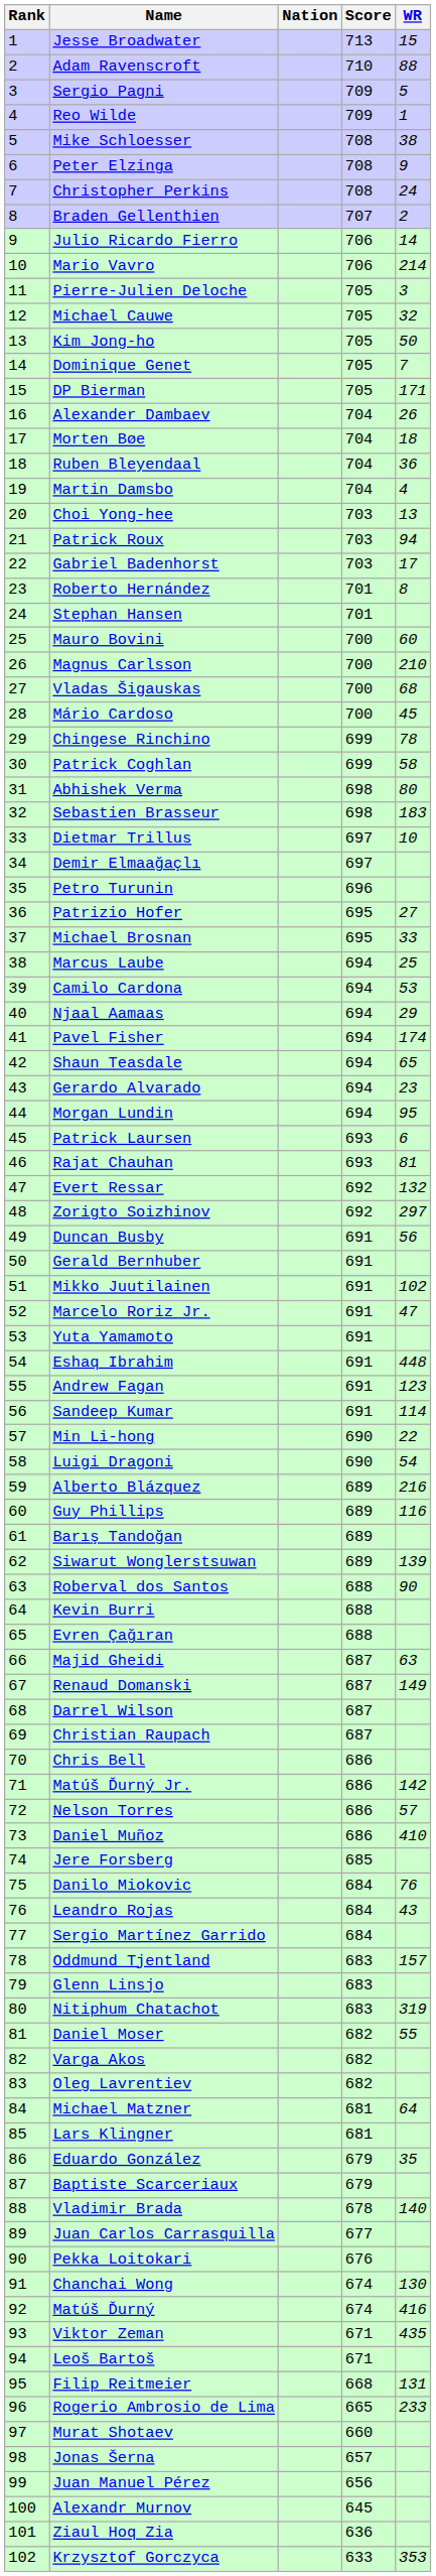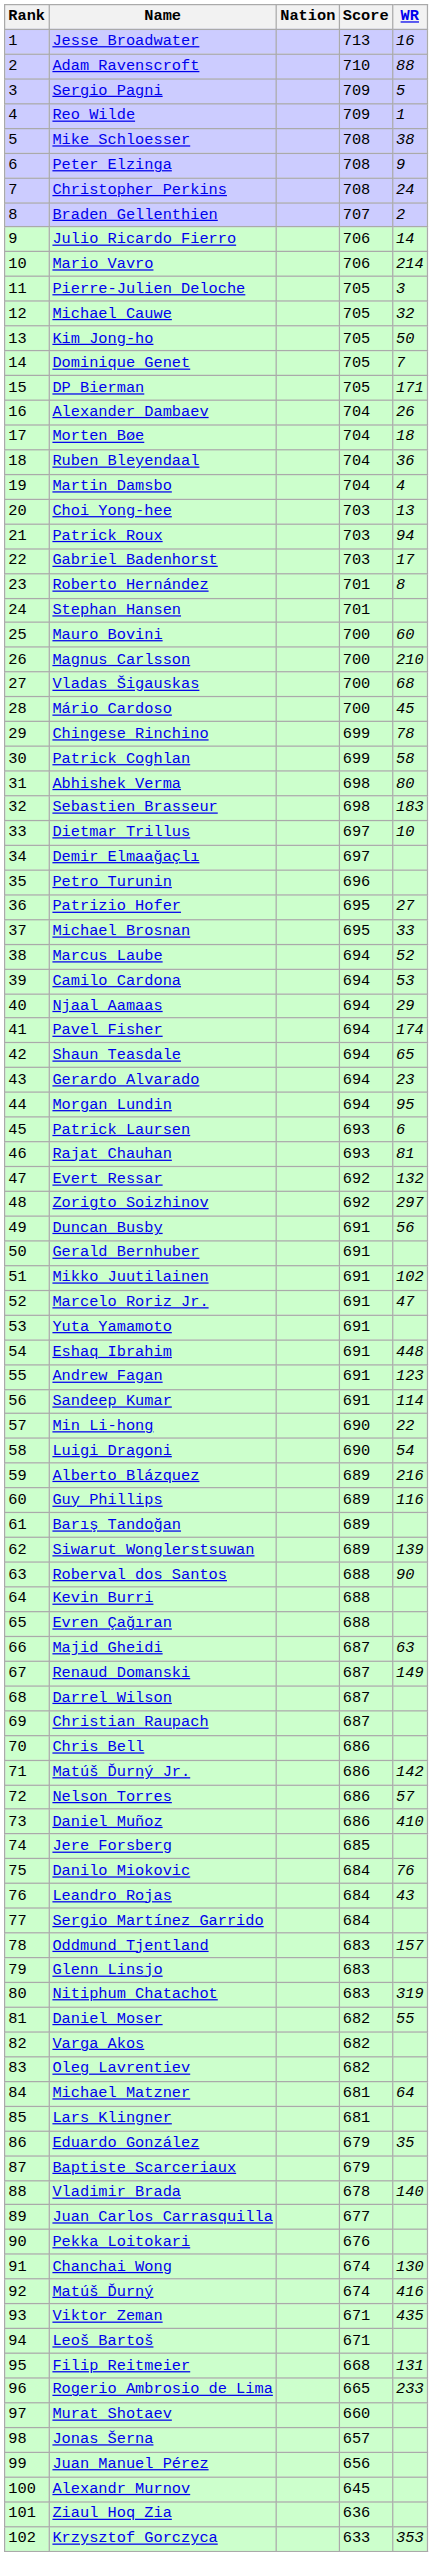 <table class="wikitable sortable" style="font-size:95%;">
 <tr>
 <th>Rank</th>
 <th>Name</th>
 <th>Nation</th>
 <th>Score</th>
 <th><a href='#'>WR</a></th>
 </tr>
 <tr style="background:#ccccff;">
 <td>1</td>
 <td><a href='#'>Jesse Broadwater</a></td>
 <td></td>
 <td>713</td>
-<td><em>15</em></td>
+<td><em>16</em></td>
 </tr>
 <tr style="background:#ccccff;">
 <td>2</td>
 <td><a href='#'>Adam Ravenscroft</a></td>
 <td></td>
 <td>710</td>
 <td><em>88</em></td>
 </tr>
 <tr style="background:#ccccff;">
 <td>3</td>
 <td><a href='#'>Sergio Pagni</a></td>
 <td></td>
 <td>709</td>
 <td><em>5</em></td>
 </tr>
 <tr style="background:#ccccff;">
 <td>4</td>
 <td><a href='#'>Reo Wilde</a></td>
 <td></td>
 <td>709</td>
 <td><em>1</em></td>
 </tr>
 <tr style="background:#ccccff;">
 <td>5</td>
 <td><a href='#'>Mike Schloesser</a></td>
 <td></td>
 <td>708</td>
 <td><em>38</em></td>
 </tr>
 <tr style="background:#ccccff;">
 <td>6</td>
 <td><a href='#'>Peter Elzinga</a></td>
 <td></td>
 <td>708</td>
 <td><em>9</em></td>
 </tr>
 <tr style="background:#ccccff;">
 <td>7</td>
 <td><a href='#'>Christopher Perkins</a></td>
 <td></td>
 <td>708</td>
 <td><em>24</em></td>
 </tr>
 <tr style="background:#ccccff;">
 <td>8</td>
 <td><a href='#'>Braden Gellenthien</a></td>
 <td></td>
 <td>707</td>
 <td><em>2</em></td>
 </tr>
 <tr style="background:#ccffcc;">
 <td>9</td>
 <td><a href='#'>Julio Ricardo Fierro</a></td>
 <td></td>
 <td>706</td>
 <td><em>14</em></td>
 </tr>
 <tr style="background:#ccffcc;">
 <td>10</td>
 <td><a href='#'>Mario Vavro</a></td>
 <td></td>
 <td>706</td>
 <td><em>214</em></td>
 </tr>
 <tr style="background:#ccffcc;">
 <td>11</td>
 <td><a href='#'>Pierre-Julien Deloche</a></td>
 <td></td>
 <td>705</td>
 <td><em>3</em></td>
 </tr>
 <tr style="background:#ccffcc;">
 <td>12</td>
 <td><a href='#'>Michael Cauwe</a></td>
 <td></td>
 <td>705</td>
 <td><em>32</em></td>
 </tr>
 <tr style="background:#ccffcc;">
 <td>13</td>
 <td><a href='#'>Kim Jong-ho</a></td>
 <td></td>
 <td>705</td>
 <td><em>50</em></td>
 </tr>
 <tr style="background:#ccffcc;">
 <td>14</td>
 <td><a href='#'>Dominique Genet</a></td>
 <td></td>
 <td>705</td>
 <td><em>7</em></td>
 </tr>
 <tr style="background:#ccffcc;">
 <td>15</td>
 <td><a href='#'>DP Bierman</a></td>
 <td></td>
 <td>705</td>
 <td><em>171</em></td>
 </tr>
 <tr style="background:#ccffcc;">
 <td>16</td>
 <td><a href='#'>Alexander Dambaev</a></td>
 <td></td>
 <td>704</td>
 <td><em>26</em></td>
 </tr>
 <tr style="background:#ccffcc;">
 <td>17</td>
 <td><a href='#'>Morten Bøe</a></td>
 <td></td>
 <td>704</td>
 <td><em>18</em></td>
 </tr>
 <tr style="background:#ccffcc;">
 <td>18</td>
 <td><a href='#'>Ruben Bleyendaal</a></td>
 <td></td>
 <td>704</td>
 <td><em>36</em></td>
 </tr>
 <tr style="background:#ccffcc;">
 <td>19</td>
 <td><a href='#'>Martin Damsbo</a></td>
 <td></td>
 <td>704</td>
 <td><em>4</em></td>
 </tr>
 <tr style="background:#ccffcc;">
 <td>20</td>
 <td><a href='#'>Choi Yong-hee</a></td>
 <td></td>
 <td>703</td>
 <td><em>13</em></td>
 </tr>
 <tr style="background:#ccffcc;">
 <td>21</td>
 <td><a href='#'>Patrick Roux</a></td>
 <td></td>
 <td>703</td>
 <td><em>94</em></td>
 </tr>
 <tr style="background:#ccffcc;">
 <td>22</td>
 <td><a href='#'>Gabriel Badenhorst</a></td>
 <td></td>
 <td>703</td>
 <td><em>17</em></td>
 </tr>
 <tr style="background:#ccffcc;">
 <td>23</td>
 <td><a href='#'>Roberto Hernández</a></td>
 <td></td>
 <td>701</td>
 <td><em>8</em></td>
 </tr>
 <tr style="background:#ccffcc;">
 <td>24</td>
 <td><a href='#'>Stephan Hansen</a></td>
 <td></td>
 <td>701</td>
 <td></td>
 </tr>
 <tr style="background:#ccffcc;">
 <td>25</td>
 <td><a href='#'>Mauro Bovini</a></td>
 <td></td>
 <td>700</td>
 <td><em>60</em></td>
 </tr>
 <tr style="background:#ccffcc;">
 <td>26</td>
 <td><a href='#'>Magnus Carlsson</a></td>
 <td></td>
 <td>700</td>
 <td><em>210</em></td>
 </tr>
 <tr style="background:#ccffcc;">
 <td>27</td>
 <td><a href='#'>Vladas Šigauskas</a></td>
 <td></td>
 <td>700</td>
 <td><em>68</em></td>
 </tr>
 <tr style="background:#ccffcc;">
 <td>28</td>
 <td><a href='#'>Mário Cardoso</a></td>
 <td></td>
 <td>700</td>
 <td><em>45</em></td>
 </tr>
 <tr style="background:#ccffcc;">
 <td>29</td>
 <td><a href='#'>Chingese Rinchino</a></td>
 <td></td>
 <td>699</td>
 <td><em>78</em></td>
 </tr>
 <tr style="background:#ccffcc;">
 <td>30</td>
 <td><a href='#'>Patrick Coghlan</a></td>
 <td></td>
 <td>699</td>
 <td><em>58</em></td>
 </tr>
 <tr style="background:#ccffcc;">
 <td>31</td>
 <td><a href='#'>Abhishek Verma</a></td>
 <td></td>
 <td>698</td>
 <td><em>80</em></td>
 </tr>
 <tr style="background:#ccffcc;">
 <td>32</td>
 <td><a href='#'>Sebastien Brasseur</a></td>
 <td></td>
 <td>698</td>
 <td><em>183</em></td>
 </tr>
 <tr style="background:#ccffcc;">
 <td>33</td>
 <td><a href='#'>Dietmar Trillus</a></td>
 <td></td>
 <td>697</td>
 <td><em>10</em></td>
 </tr>
 <tr style="background:#ccffcc;">
 <td>34</td>
 <td><a href='#'>Demir Elmaağaçlı</a></td>
 <td></td>
 <td>697</td>
 <td></td>
 </tr>
 <tr style="background:#ccffcc;">
 <td>35</td>
 <td><a href='#'>Petro Turunin</a></td>
 <td></td>
 <td>696</td>
 <td></td>
 </tr>
 <tr style="background:#ccffcc;">
 <td>36</td>
 <td><a href='#'>Patrizio Hofer</a></td>
 <td></td>
 <td>695</td>
 <td><em>27</em></td>
 </tr>
 <tr style="background:#ccffcc;">
 <td>37</td>
 <td><a href='#'>Michael Brosnan</a></td>
 <td></td>
 <td>695</td>
 <td><em>33</em></td>
 </tr>
 <tr style="background:#ccffcc;">
 <td>38</td>
 <td><a href='#'>Marcus Laube</a></td>
 <td></td>
 <td>694</td>
-<td><em>25</em></td>
+<td><em>52</em></td>
 </tr>
 <tr style="background:#ccffcc;">
 <td>39</td>
 <td><a href='#'>Camilo Cardona</a></td>
 <td></td>
 <td>694</td>
 <td><em>53</em></td>
 </tr>
 <tr style="background:#ccffcc;">
 <td>40</td>
 <td><a href='#'>Njaal Aamaas</a></td>
 <td></td>
 <td>694</td>
 <td><em>29</em></td>
 </tr>
 <tr style="background:#ccffcc;">
 <td>41</td>
 <td><a href='#'>Pavel Fisher</a></td>
 <td></td>
 <td>694</td>
 <td><em>174</em></td>
 </tr>
 <tr style="background:#ccffcc;">
 <td>42</td>
 <td><a href='#'>Shaun Teasdale</a></td>
 <td></td>
 <td>694</td>
 <td><em>65</em></td>
 </tr>
 <tr style="background:#ccffcc;">
 <td>43</td>
 <td><a href='#'>Gerardo Alvarado</a></td>
 <td></td>
 <td>694</td>
 <td><em>23</em></td>
 </tr>
 <tr style="background:#ccffcc;">
 <td>44</td>
 <td><a href='#'>Morgan Lundin</a></td>
 <td></td>
 <td>694</td>
 <td><em>95</em></td>
 </tr>
 <tr style="background:#ccffcc;">
 <td>45</td>
 <td><a href='#'>Patrick Laursen</a></td>
 <td></td>
 <td>693</td>
 <td><em>6</em></td>
 </tr>
 <tr style="background:#ccffcc;">
 <td>46</td>
 <td><a href='#'>Rajat Chauhan</a></td>
 <td></td>
 <td>693</td>
 <td><em>81</em></td>
 </tr>
 <tr style="background:#ccffcc;">
 <td>47</td>
 <td><a href='#'>Evert Ressar</a></td>
 <td></td>
 <td>692</td>
 <td><em>132</em></td>
 </tr>
 <tr style="background:#ccffcc;">
 <td>48</td>
 <td><a href='#'>Zorigto Soizhinov</a></td>
 <td></td>
 <td>692</td>
 <td><em>297</em></td>
 </tr>
 <tr style="background:#ccffcc;">
 <td>49</td>
 <td><a href='#'>Duncan Busby</a></td>
 <td></td>
 <td>691</td>
 <td><em>56</em></td>
 </tr>
 <tr style="background:#ccffcc;">
 <td>50</td>
 <td><a href='#'>Gerald Bernhuber</a></td>
 <td></td>
 <td>691</td>
 <td></td>
 </tr>
 <tr style="background:#ccffcc;">
 <td>51</td>
 <td><a href='#'>Mikko Juutilainen</a></td>
 <td></td>
 <td>691</td>
 <td><em>102</em></td>
 </tr>
 <tr style="background:#ccffcc;">
 <td>52</td>
 <td><a href='#'>Marcelo Roriz Jr.</a></td>
 <td></td>
 <td>691</td>
 <td><em>47</em></td>
 </tr>
 <tr style="background:#ccffcc;">
 <td>53</td>
 <td><a href='#'>Yuta Yamamoto</a></td>
 <td></td>
 <td>691</td>
 <td></td>
 </tr>
 <tr style="background:#ccffcc;">
 <td>54</td>
 <td><a href='#'>Eshaq Ibrahim</a></td>
 <td></td>
 <td>691</td>
 <td><em>448</em></td>
 </tr>
 <tr style="background:#ccffcc;">
 <td>55</td>
 <td><a href='#'>Andrew Fagan</a></td>
 <td></td>
 <td>691</td>
 <td><em>123</em></td>
 </tr>
 <tr style="background:#ccffcc;">
 <td>56</td>
 <td><a href='#'>Sandeep Kumar</a></td>
 <td></td>
 <td>691</td>
 <td><em>114</em></td>
 </tr>
 <tr style="background:#ccffcc;">
 <td>57</td>
 <td><a href='#'>Min Li-hong</a></td>
 <td></td>
 <td>690</td>
 <td><em>22</em></td>
 </tr>
 <tr style="background:#ccffcc;">
 <td>58</td>
 <td><a href='#'>Luigi Dragoni</a></td>
 <td></td>
 <td>690</td>
 <td><em>54</em></td>
 </tr>
 <tr style="background:#ccffcc;">
 <td>59</td>
 <td><a href='#'>Alberto Blázquez</a></td>
 <td></td>
 <td>689</td>
 <td><em>216</em></td>
 </tr>
 <tr style="background:#ccffcc;">
 <td>60</td>
 <td><a href='#'>Guy Phillips</a></td>
 <td></td>
 <td>689</td>
 <td><em>116</em></td>
 </tr>
 <tr style="background:#ccffcc;">
 <td>61</td>
 <td><a href='#'>Barış Tandoğan</a></td>
 <td></td>
 <td>689</td>
 <td></td>
 </tr>
 <tr style="background:#ccffcc;">
 <td>62</td>
 <td><a href='#'>Siwarut Wonglerstsuwan</a></td>
 <td></td>
 <td>689</td>
 <td><em>139</em></td>
 </tr>
 <tr style="background:#ccffcc;">
 <td>63</td>
 <td><a href='#'>Roberval dos Santos</a></td>
 <td></td>
 <td>688</td>
 <td><em>90</em></td>
 </tr>
 <tr style="background:#ccffcc;">
 <td>64</td>
 <td><a href='#'>Kevin Burri</a></td>
 <td></td>
 <td>688</td>
 <td></td>
 </tr>
 <tr style="background:#ccffcc;">
 <td>65</td>
 <td><a href='#'>Evren Çağıran</a></td>
 <td></td>
 <td>688</td>
 <td></td>
 </tr>
 <tr style="background:#ccffcc;">
 <td>66</td>
 <td><a href='#'>Majid Gheidi</a></td>
 <td></td>
 <td>687</td>
 <td><em>63</em></td>
 </tr>
 <tr style="background:#ccffcc;">
 <td>67</td>
 <td><a href='#'>Renaud Domanski</a></td>
 <td></td>
 <td>687</td>
 <td><em>149</em></td>
 </tr>
 <tr style="background:#ccffcc;">
 <td>68</td>
 <td><a href='#'>Darrel Wilson</a></td>
 <td></td>
 <td>687</td>
 <td></td>
 </tr>
 <tr style="background:#ccffcc;">
 <td>69</td>
 <td><a href='#'>Christian Raupach</a></td>
 <td></td>
 <td>687</td>
 <td></td>
 </tr>
 <tr style="background:#ccffcc;">
 <td>70</td>
 <td><a href='#'>Chris Bell</a></td>
 <td></td>
 <td>686</td>
 <td></td>
 </tr>
 <tr style="background:#ccffcc;">
 <td>71</td>
 <td><a href='#'>Matúš Ďurný Jr.</a></td>
 <td></td>
 <td>686</td>
 <td><em>142</em></td>
 </tr>
 <tr style="background:#ccffcc;">
 <td>72</td>
 <td><a href='#'>Nelson Torres</a></td>
 <td></td>
 <td>686</td>
 <td><em>57</em></td>
 </tr>
 <tr style="background:#ccffcc;">
 <td>73</td>
 <td><a href='#'>Daniel Muñoz</a></td>
 <td></td>
 <td>686</td>
 <td><em>410</em></td>
 </tr>
 <tr style="background:#ccffcc;">
 <td>74</td>
 <td><a href='#'>Jere Forsberg</a></td>
 <td></td>
 <td>685</td>
 <td></td>
 </tr>
 <tr style="background:#ccffcc;">
 <td>75</td>
 <td><a href='#'>Danilo Miokovic</a></td>
 <td></td>
 <td>684</td>
 <td><em>76</em></td>
 </tr>
 <tr style="background:#ccffcc;">
 <td>76</td>
 <td><a href='#'>Leandro Rojas</a></td>
 <td></td>
 <td>684</td>
 <td><em>43</em></td>
 </tr>
 <tr style="background:#ccffcc;">
 <td>77</td>
 <td><a href='#'>Sergio Martínez Garrido</a></td>
 <td></td>
 <td>684</td>
 <td></td>
 </tr>
 <tr style="background:#ccffcc;">
 <td>78</td>
 <td><a href='#'>Oddmund Tjentland</a></td>
 <td></td>
 <td>683</td>
 <td><em>157</em></td>
 </tr>
 <tr style="background:#ccffcc;">
 <td>79</td>
 <td><a href='#'>Glenn Linsjo</a></td>
 <td></td>
 <td>683</td>
 <td></td>
 </tr>
 <tr style="background:#ccffcc;">
 <td>80</td>
 <td><a href='#'>Nitiphum Chatachot</a></td>
 <td></td>
 <td>683</td>
 <td><em>319</em></td>
 </tr>
 <tr style="background:#ccffcc;">
 <td>81</td>
 <td><a href='#'>Daniel Moser</a></td>
 <td></td>
 <td>682</td>
 <td><em>55</em></td>
 </tr>
 <tr style="background:#ccffcc;">
 <td>82</td>
 <td><a href='#'>Varga Akos</a></td>
 <td></td>
 <td>682</td>
 <td></td>
 </tr>
 <tr style="background:#ccffcc;">
 <td>83</td>
 <td><a href='#'>Oleg Lavrentiev</a></td>
 <td></td>
 <td>682</td>
 <td></td>
 </tr>
 <tr style="background:#ccffcc;">
 <td>84</td>
 <td><a href='#'>Michael Matzner</a></td>
 <td></td>
 <td>681</td>
 <td><em>64</em></td>
 </tr>
 <tr style="background:#ccffcc;">
 <td>85</td>
 <td><a href='#'>Lars Klingner</a></td>
 <td></td>
 <td>681</td>
 <td></td>
 </tr>
 <tr style="background:#ccffcc;">
 <td>86</td>
 <td><a href='#'>Eduardo González</a></td>
 <td></td>
 <td>679</td>
 <td><em>35</em></td>
 </tr>
 <tr style="background:#ccffcc;">
 <td>87</td>
 <td><a href='#'>Baptiste Scarceriaux</a></td>
 <td></td>
 <td>679</td>
 <td></td>
 </tr>
 <tr style="background:#ccffcc;">
 <td>88</td>
 <td><a href='#'>Vladimir Brada</a></td>
 <td></td>
 <td>678</td>
 <td><em>140</em></td>
 </tr>
 <tr style="background:#ccffcc;">
 <td>89</td>
 <td><a href='#'>Juan Carlos Carrasquilla</a></td>
 <td></td>
 <td>677</td>
 <td></td>
 </tr>
 <tr style="background:#ccffcc;">
 <td>90</td>
 <td><a href='#'>Pekka Loitokari</a></td>
 <td></td>
 <td>676</td>
 <td></td>
 </tr>
 <tr style="background:#ccffcc;">
 <td>91</td>
 <td><a href='#'>Chanchai Wong</a></td>
 <td></td>
 <td>674</td>
 <td><em>130</em></td>
 </tr>
 <tr style="background:#ccffcc;">
 <td>92</td>
 <td><a href='#'>Matúš Ďurný</a></td>
 <td></td>
 <td>674</td>
 <td><em>416</em></td>
 </tr>
 <tr style="background:#ccffcc;">
 <td>93</td>
 <td><a href='#'>Viktor Zeman</a></td>
 <td></td>
 <td>671</td>
 <td><em>435</em></td>
 </tr>
 <tr style="background:#ccffcc;">
 <td>94</td>
 <td><a href='#'>Leoš Bartoš</a></td>
 <td></td>
 <td>671</td>
 <td></td>
 </tr>
 <tr style="background:#ccffcc;">
 <td>95</td>
 <td><a href='#'>Filip Reitmeier</a></td>
 <td></td>
 <td>668</td>
 <td><em>131</em></td>
 </tr>
 <tr style="background:#ccffcc;">
 <td>96</td>
 <td><a href='#'>Rogerio Ambrosio de Lima</a></td>
 <td></td>
 <td>665</td>
 <td><em>233</em></td>
 </tr>
 <tr style="background:#ccffcc;">
 <td>97</td>
 <td><a href='#'>Murat Shotaev</a></td>
 <td></td>
 <td>660</td>
 <td></td>
 </tr>
 <tr style="background:#ccffcc;">
 <td>98</td>
 <td><a href='#'>Jonas Šerna</a></td>
 <td></td>
 <td>657</td>
 <td></td>
 </tr>
 <tr style="background:#ccffcc;">
 <td>99</td>
 <td><a href='#'>Juan Manuel Pérez</a></td>
 <td></td>
 <td>656</td>
 <td></td>
 </tr>
 <tr style="background:#ccffcc;">
 <td>100</td>
 <td><a href='#'>Alexandr Murnov</a></td>
 <td></td>
 <td>645</td>
 <td></td>
 </tr>
 <tr style="background:#ccffcc;">
 <td>101</td>
 <td><a href='#'>Ziaul Hoq Zia</a></td>
 <td></td>
 <td>636</td>
 <td></td>
 </tr>
 <tr style="background:#ccffcc;">
 <td>102</td>
 <td><a href='#'>Krzysztof Gorczyca</a></td>
 <td></td>
 <td>633</td>
 <td><em>353</em></td>
 </tr>
 <tr>
 </tr>
 </table>
